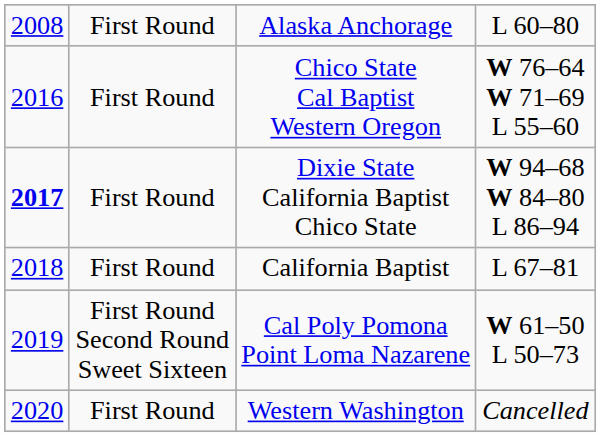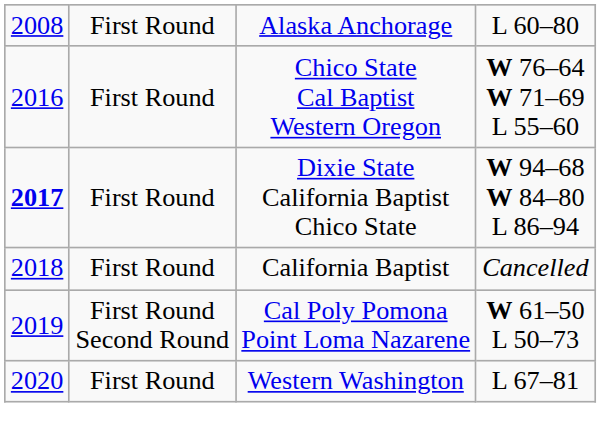 <table class="wikitable">
 <tr align="center">
 <td><a href='#'>2008</a></td>
 <td>First Round</td>
 <td><a href='#'>Alaska Anchorage</a></td>
 <td>L 60–80</td>
 </tr>
 <tr align="center">
 <td><a href='#'>2016</a></td>
 <td>First Round</td>
 <td><a href='#'>Chico State</a><br><a href='#'>Cal Baptist</a><br><a href='#'>Western Oregon</a></td>
 <td><strong>W</strong> 76–64<br><strong>W</strong> 71–69<br>L 55–60</td>
 </tr>
 <tr align="center">
 <td><strong><a href='#'>2017</a></strong></td>
 <td>First Round</td>
 <td><a href='#'>Dixie State</a><br>California Baptist<br>Chico State</td>
 <td><strong>W</strong> 94–68<br><strong>W</strong> 84–80<br>L 86–94</td>
 </tr>
 <tr align="center">
 <td><a href='#'>2018</a></td>
 <td>First Round</td>
 <td>California Baptist</td>
-<td>L 67–81</td>
+<td><em>Cancelled</em></td>
 </tr>
 <tr align="center">
 <td><a href='#'>2019</a></td>
-<td>First Round<br>Second Round<br>Sweet Sixteen</td>
+<td>First Round<br>Second Round</td>
 <td><a href='#'>Cal Poly Pomona</a><br><a href='#'>Point Loma Nazarene</a></td>
 <td><strong>W</strong> 61–50<br>L 50–73</td>
 </tr>
 <tr align="center">
 <td><a href='#'>2020</a></td>
 <td>First Round</td>
 <td><a href='#'>Western Washington</a></td>
-<td><em>Cancelled</em></td>
+<td>L 67–81</td>
 </tr>
 </table>
